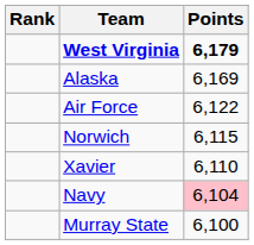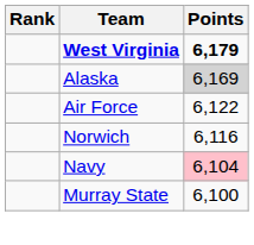 <table class="wikitable sortable" style="text-align:center">
 <tr>
 <th>Rank</th>
 <th>Team</th>
 <th>Points</th>
 </tr>
 <tr>
 <td></td>
 <td align=left><strong><a href='#'>West Virginia</a></strong></td>
 <td><strong>6,179</strong></td>
 </tr>
 <tr>
 <td></td>
 <td align=left><a href='#'>Alaska</a></td>
-<td>6,169</td>
+<td style="background: lightgrey;">6,169</td>
 </tr>
 <tr>
 <td></td>
 <td align=left><a href='#'>Air Force</a></td>
 <td>6,122</td>
 </tr>
 <tr>
 <td></td>
 <td align=left><a href='#'>Norwich</a></td>
-<td>6,115</td>
-</tr>
-<tr>
-<td></td>
-<td align=left><a href='#'>Xavier</a></td>
-<td>6,110</td>
+<td>6,116</td>
 </tr>
 <tr>
 <td></td>
 <td align=left><a href='#'>Navy</a></td>
 <td style="background: pink;">6,104</td>
 </tr>
 <tr>
 <td></td>
 <td align=left><a href='#'>Murray State</a></td>
 <td>6,100</td>
 </tr>
 </table>
